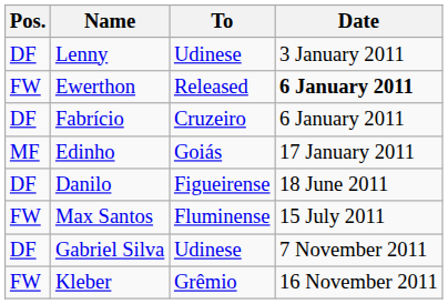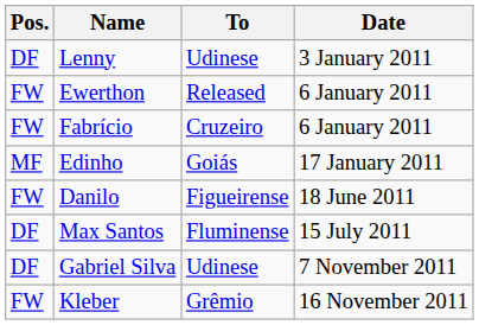 <table class="wikitable">
 <tr>
 <th>Pos.</th>
 <th>Name</th>
 <th>To</th>
 <th>Date</th>
 </tr>
 <tr>
 <td><a href='#'>DF</a></td>
 <td> <a href='#'>Lenny</a></td>
 <td> <a href='#'>Udinese</a></td>
 <td>3 January 2011</td>
 </tr>
 <tr>
 <td><a href='#'>FW</a></td>
 <td> <a href='#'>Ewerthon</a></td>
 <td><a href='#'>Released</a></td>
-<td><strong>6 January 2011</strong></td>
+<td>6 January 2011</td>
 </tr>
 <tr>
-<td><a href='#'>DF</a></td>
+<td><a href='#'>FW</a></td>
 <td> <a href='#'>Fabrício</a></td>
 <td> <a href='#'>Cruzeiro</a></td>
 <td>6 January 2011</td>
 </tr>
 <tr>
 <td><a href='#'>MF</a></td>
 <td> <a href='#'>Edinho</a></td>
 <td> <a href='#'>Goiás</a></td>
 <td>17 January 2011</td>
 </tr>
 <tr>
-<td><a href='#'>DF</a></td>
+<td><a href='#'>FW</a></td>
 <td> <a href='#'>Danilo</a></td>
 <td> <a href='#'>Figueirense</a></td>
 <td>18 June 2011</td>
 </tr>
 <tr>
-<td><a href='#'>FW</a></td>
+<td><a href='#'>DF</a></td>
 <td> <a href='#'>Max Santos</a></td>
 <td> <a href='#'>Fluminense</a></td>
 <td>15 July 2011</td>
 </tr>
 <tr>
 <td><a href='#'>DF</a></td>
 <td> <a href='#'>Gabriel Silva</a></td>
 <td> <a href='#'>Udinese</a></td>
 <td>7 November 2011</td>
 </tr>
 <tr>
 <td><a href='#'>FW</a></td>
 <td> <a href='#'>Kleber</a></td>
 <td> <a href='#'>Grêmio</a></td>
 <td>16 November 2011</td>
 </tr>
 </table>
